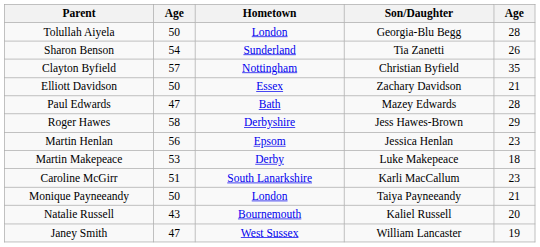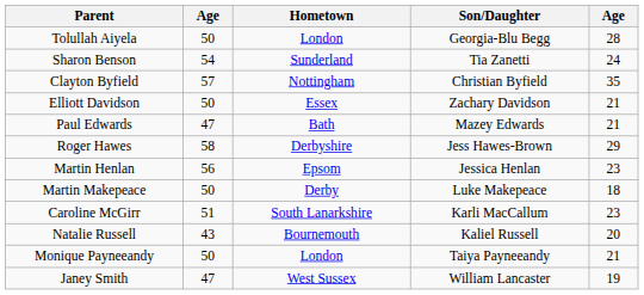 <table class="wikitable sortable" style="text-align:center;">
 <tr>
 <th style="width:200px;"><strong>Parent</strong></th>
 <th style="width:50px;"><strong>Age</strong></th>
 <th style="width:200px;"><strong>Hometown</strong></th>
 <th style="width:200px;"><strong>Son/Daughter</strong></th>
 <th style="width:50px;"><strong>Age</strong></th>
 </tr>
 <tr>
 <td>Tolullah Aiyela</td>
 <td>50</td>
 <td><a href='#'>London</a></td>
 <td>Georgia-Blu Begg</td>
 <td>28</td>
 </tr>
 <tr>
 <td>Sharon Benson</td>
 <td>54</td>
 <td><a href='#'>Sunderland</a></td>
 <td>Tia Zanetti</td>
-<td>26</td>
+<td>24</td>
 </tr>
 <tr>
 <td>Clayton Byfield</td>
 <td>57</td>
 <td><a href='#'>Nottingham</a></td>
 <td>Christian Byfield</td>
 <td>35</td>
 </tr>
 <tr>
 <td>Elliott Davidson</td>
 <td>50</td>
 <td><a href='#'>Essex</a></td>
 <td>Zachary Davidson</td>
 <td>21</td>
 </tr>
 <tr>
 <td>Paul Edwards</td>
 <td>47</td>
 <td><a href='#'>Bath</a></td>
 <td>Mazey Edwards</td>
-<td>28</td>
+<td>21</td>
 </tr>
 <tr>
 <td>Roger Hawes</td>
 <td>58</td>
 <td><a href='#'>Derbyshire</a></td>
 <td>Jess Hawes-Brown</td>
 <td>29</td>
 </tr>
 <tr>
 <td>Martin Henlan</td>
 <td>56</td>
 <td><a href='#'>Epsom</a></td>
 <td>Jessica Henlan</td>
 <td>23</td>
 </tr>
 <tr>
 <td>Martin Makepeace</td>
-<td>53</td>
+<td>50</td>
 <td><a href='#'>Derby</a></td>
 <td>Luke Makepeace</td>
 <td>18</td>
 </tr>
 <tr>
 <td>Caroline McGirr</td>
 <td>51</td>
 <td><a href='#'>South Lanarkshire</a></td>
 <td>Karli MacCallum</td>
 <td>23</td>
 </tr>
 <tr>
+<td>Natalie Russell</td>
+<td>43</td>
+<td><a href='#'>Bournemouth</a></td>
+<td>Kaliel Russell</td>
+<td>20</td>
+</tr>
+<tr>
 <td>Monique Payneeandy</td>
 <td>50</td>
 <td><a href='#'>London</a></td>
 <td>Taiya Payneeandy</td>
 <td>21</td>
-</tr>
-<tr>
-<td>Natalie Russell</td>
-<td>43</td>
-<td><a href='#'>Bournemouth</a></td>
-<td>Kaliel Russell</td>
-<td>20</td>
 </tr>
 <tr>
 <td>Janey Smith</td>
 <td>47</td>
 <td><a href='#'>West Sussex</a></td>
 <td>William Lancaster</td>
 <td>19</td>
 </tr>
 </table>
